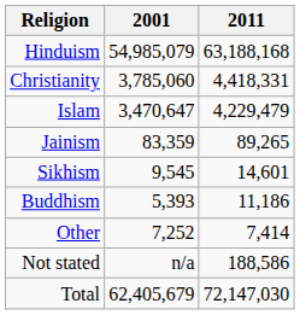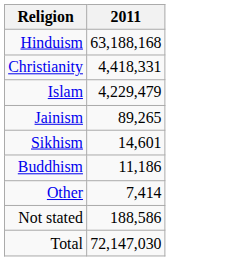 <table class="wikitable sortable"  style="text-align: right;">
 <tr>
 <th>Religion</th>
-<th>2001</th>
 <th>2011</th>
 </tr>
 <tr>
 <td><a href='#'>Hinduism</a></td>
-<td>54,985,079</td>
 <td>63,188,168</td>
 </tr>
 <tr>
 <td><a href='#'>Christianity</a></td>
-<td>3,785,060</td>
 <td>4,418,331</td>
 </tr>
 <tr>
 <td><a href='#'>Islam</a></td>
-<td>3,470,647</td>
 <td>4,229,479</td>
 </tr>
 <tr>
 <td><a href='#'>Jainism</a></td>
-<td>83,359</td>
 <td>89,265</td>
 </tr>
 <tr>
 <td><a href='#'>Sikhism</a></td>
-<td>9,545</td>
 <td>14,601</td>
 </tr>
 <tr>
 <td><a href='#'>Buddhism</a></td>
-<td>5,393</td>
 <td>11,186</td>
 </tr>
 <tr>
 <td><a href='#'>Other</a></td>
-<td>7,252</td>
 <td>7,414</td>
 </tr>
 <tr>
 <td>Not stated</td>
-<td>n/a</td>
 <td>188,586</td>
 </tr>
 <tr>
 <td>Total</td>
-<td>62,405,679</td>
 <td>72,147,030</td>
 </tr>
 </table>
